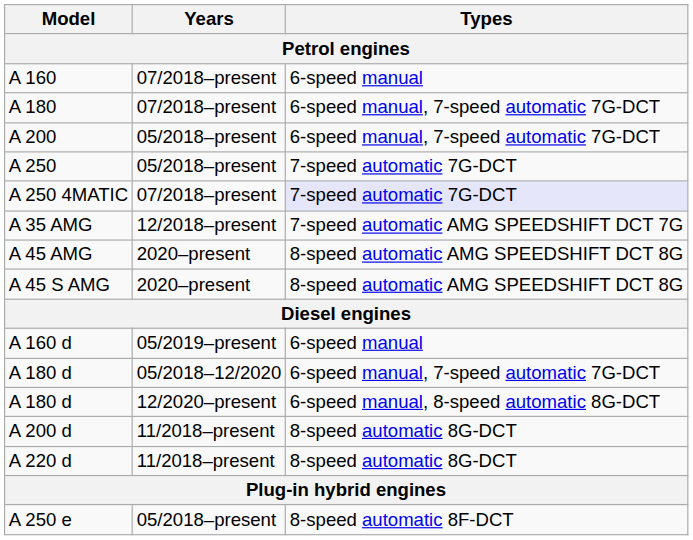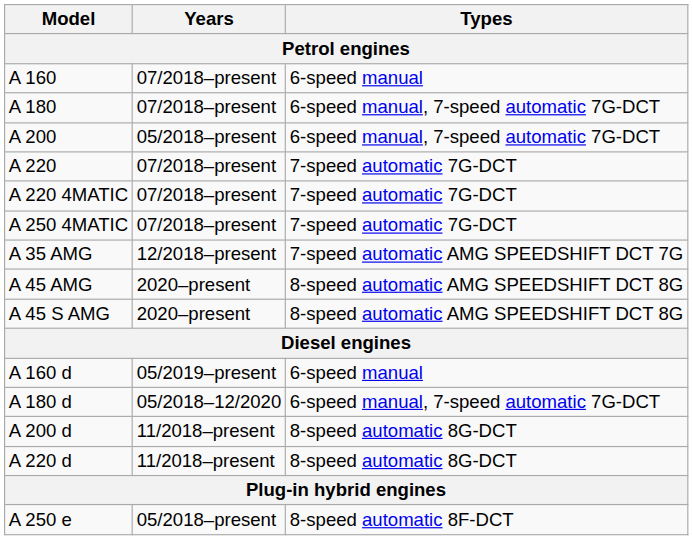 <table class=wikitable>
 <tr>
 <th>Model</th>
 <th>Years</th>
 <th>Types</th>
 </tr>
 <tr>
 <th colspan="3" style="text-align:center">Petrol engines</th>
 </tr>
 <tr>
 <td>A 160</td>
 <td>07/2018–present</td>
 <td>6-speed <a href='#'>manual</a></td>
 </tr>
 <tr>
 <td>A 180</td>
 <td>07/2018–present</td>
 <td>6-speed <a href='#'>manual</a>, 7-speed <a href='#'>automatic</a> 7G-DCT</td>
 </tr>
 <tr>
 <td>A 200</td>
 <td>05/2018–present</td>
 <td>6-speed <a href='#'>manual</a>, 7-speed <a href='#'>automatic</a> 7G-DCT</td>
 </tr>
 <tr>
-<td>A 250</td>
-<td>05/2018–present</td>
+<td>A 220</td>
+<td>07/2018–present</td>
+<td>7-speed <a href='#'>automatic</a> 7G-DCT</td>
+</tr>
+<tr>
+<td>A 220 4MATIC</td>
+<td>07/2018–present</td>
 <td>7-speed <a href='#'>automatic</a> 7G-DCT</td>
 </tr>
 <tr>
 <td>A 250 4MATIC</td>
 <td>07/2018–present</td>
-<td style="background: lavender;">7-speed <a href='#'>automatic</a> 7G-DCT</td>
+<td>7-speed <a href='#'>automatic</a> 7G-DCT</td>
 </tr>
 <tr>
 <td>A 35 AMG</td>
 <td>12/2018–present</td>
 <td>7-speed <a href='#'>automatic</a> AMG SPEEDSHIFT DCT 7G</td>
 </tr>
 <tr>
 <td>A 45 AMG</td>
 <td>2020–present</td>
 <td>8-speed <a href='#'>automatic</a> AMG SPEEDSHIFT DCT 8G</td>
 </tr>
 <tr>
 <td>A 45 S AMG</td>
 <td>2020–present</td>
 <td>8-speed <a href='#'>automatic</a> AMG SPEEDSHIFT DCT 8G</td>
 </tr>
 <tr>
 <th colspan="3" style="text-align:center">Diesel engines</th>
 </tr>
 <tr>
 <td>A 160 d</td>
 <td>05/2019–present</td>
 <td>6-speed <a href='#'>manual</a></td>
 </tr>
 <tr>
 <td>A 180 d</td>
 <td>05/2018–12/2020</td>
 <td>6-speed <a href='#'>manual</a>, 7-speed <a href='#'>automatic</a> 7G-DCT</td>
 </tr>
 <tr>
-<td>A 180 d</td>
-<td>12/2020–present</td>
-<td>6-speed <a href='#'>manual</a>, 8-speed <a href='#'>automatic</a> 8G-DCT</td>
-</tr>
-<tr>
 <td>A 200 d</td>
 <td>11/2018–present</td>
 <td>8-speed <a href='#'>automatic</a> 8G-DCT</td>
 </tr>
 <tr>
 <td>A 220 d</td>
 <td>11/2018–present</td>
 <td>8-speed <a href='#'>automatic</a> 8G-DCT</td>
 </tr>
 <tr>
 <th colspan="3" style="text-align:center">Plug-in hybrid engines</th>
 </tr>
 <tr>
 <td>A 250 e</td>
 <td>05/2018–present</td>
 <td>8-speed <a href='#'>automatic</a> 8F-DCT</td>
 </tr>
 </table>
